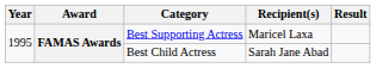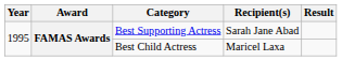 <table class="wikitable sortable plainrowheaders">
 <tr>
 <th scope="col" data-sort-type="date">Year</th>
 <th scope="col">Award</th>
 <th scope="col">Category</th>
 <th scope="col">Recipient(s)</th>
 <th scope="col">Result</th>
 </tr>
 <tr>
 <td rowspan="2">1995</td>
 <th rowspan="2" scope="row">FAMAS Awards</th>
 <td><a href='#'>Best Supporting Actress</a></td>
-<td>Maricel Laxa</td>
+<td>Sarah Jane Abad</td>
 <td></td>
 </tr>
 <tr>
 <td>Best Child Actress</td>
-<td>Sarah Jane Abad</td>
+<td>Maricel Laxa</td>
 <td></td>
 </tr>
 </table>
